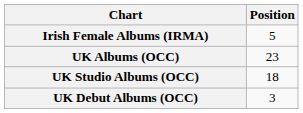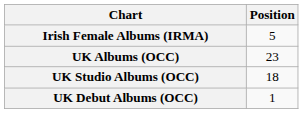 <table class="wikitable plainrowheaders" style="text-align:center">
 <tr>
 <th scope="col" style="width:18em;">Chart</th>
 <th scope="col">Position</th>
 </tr>
 <tr>
 <th scope="row">Irish Female Albums (IRMA)</th>
 <td>5</td>
 </tr>
 <tr>
 <th scope="row">UK Albums (OCC)</th>
 <td>23</td>
 </tr>
 <tr>
 <th scope="row">UK Studio Albums (OCC)</th>
 <td>18</td>
 </tr>
 <tr>
 <th scope="row">UK Debut Albums (OCC)</th>
-<td>3</td>
+<td>1</td>
 </tr>
 </table>
